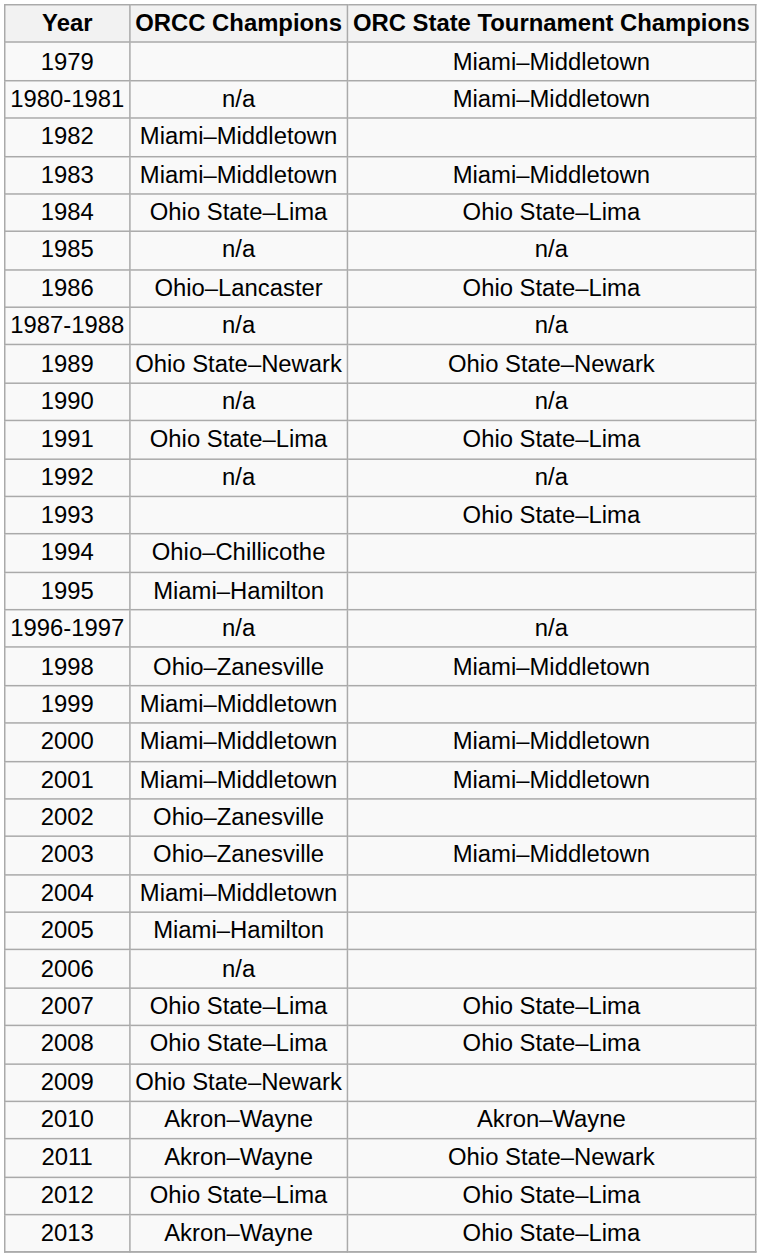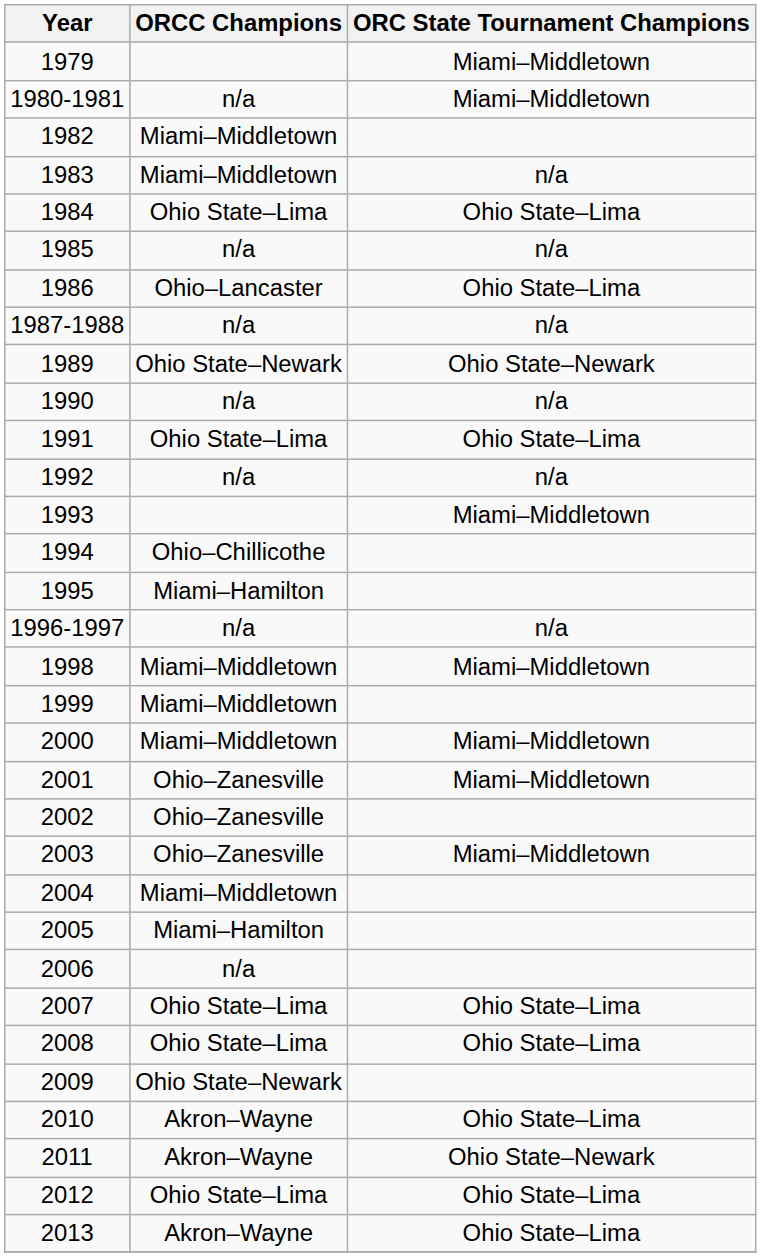 <table class="wikitable" style="text-align:center;">
 <tr>
 <th>Year</th>
 <th>ORCC Champions</th>
 <th>ORC State Tournament Champions</th>
 </tr>
 <tr>
 <td>1979</td>
 <td></td>
 <td>Miami–Middletown</td>
 </tr>
 <tr>
 <td>1980-1981</td>
 <td>n/a</td>
 <td>Miami–Middletown</td>
 </tr>
 <tr>
 <td>1982</td>
 <td>Miami–Middletown</td>
 <td></td>
 </tr>
 <tr>
 <td>1983</td>
 <td>Miami–Middletown</td>
-<td>Miami–Middletown</td>
+<td>n/a</td>
 </tr>
 <tr>
 <td>1984</td>
 <td>Ohio State–Lima</td>
 <td>Ohio State–Lima</td>
 </tr>
 <tr>
 <td>1985</td>
 <td>n/a</td>
 <td>n/a</td>
 </tr>
 <tr>
 <td>1986</td>
 <td>Ohio–Lancaster</td>
 <td>Ohio State–Lima</td>
 </tr>
 <tr>
 <td>1987-1988</td>
 <td>n/a</td>
 <td>n/a</td>
 </tr>
 <tr>
 <td>1989</td>
 <td>Ohio State–Newark</td>
 <td>Ohio State–Newark</td>
 </tr>
 <tr>
 <td>1990</td>
 <td>n/a</td>
 <td>n/a</td>
 </tr>
 <tr>
 <td>1991</td>
 <td>Ohio State–Lima</td>
 <td>Ohio State–Lima</td>
 </tr>
 <tr>
 <td>1992</td>
 <td>n/a</td>
 <td>n/a</td>
 </tr>
 <tr>
 <td>1993</td>
 <td></td>
-<td>Ohio State–Lima</td>
+<td>Miami–Middletown</td>
 </tr>
 <tr>
 <td>1994</td>
 <td>Ohio–Chillicothe</td>
 <td></td>
 </tr>
 <tr>
 <td>1995</td>
 <td>Miami–Hamilton</td>
 <td></td>
 </tr>
 <tr>
 <td>1996-1997</td>
 <td>n/a</td>
 <td>n/a</td>
 </tr>
 <tr>
 <td>1998</td>
-<td>Ohio–Zanesville</td>
+<td>Miami–Middletown</td>
 <td>Miami–Middletown</td>
 </tr>
 <tr>
 <td>1999</td>
 <td>Miami–Middletown</td>
 <td></td>
 </tr>
 <tr>
 <td>2000</td>
 <td>Miami–Middletown</td>
 <td>Miami–Middletown</td>
 </tr>
 <tr>
 <td>2001</td>
-<td>Miami–Middletown</td>
+<td>Ohio–Zanesville</td>
 <td>Miami–Middletown</td>
 </tr>
 <tr>
 <td>2002</td>
 <td>Ohio–Zanesville</td>
 <td></td>
 </tr>
 <tr>
 <td>2003</td>
 <td>Ohio–Zanesville</td>
 <td>Miami–Middletown</td>
 </tr>
 <tr>
 <td>2004</td>
 <td>Miami–Middletown</td>
 <td></td>
 </tr>
 <tr>
 <td>2005</td>
 <td>Miami–Hamilton</td>
 <td></td>
 </tr>
 <tr>
 <td>2006</td>
 <td>n/a</td>
 <td></td>
 </tr>
 <tr>
 <td>2007</td>
 <td>Ohio State–Lima</td>
 <td>Ohio State–Lima</td>
 </tr>
 <tr>
 <td>2008</td>
 <td>Ohio State–Lima</td>
 <td>Ohio State–Lima</td>
 </tr>
 <tr>
 <td>2009</td>
 <td>Ohio State–Newark</td>
 <td></td>
 </tr>
 <tr>
 <td>2010</td>
 <td>Akron–Wayne</td>
-<td>Akron–Wayne</td>
+<td>Ohio State–Lima</td>
 </tr>
 <tr>
 <td>2011</td>
 <td>Akron–Wayne</td>
 <td>Ohio State–Newark</td>
 </tr>
 <tr>
 <td>2012</td>
 <td>Ohio State–Lima</td>
 <td>Ohio State–Lima</td>
 </tr>
 <tr>
 <td>2013</td>
 <td>Akron–Wayne</td>
 <td>Ohio State–Lima</td>
 </tr>
 <tr>
 </tr>
 </table>
